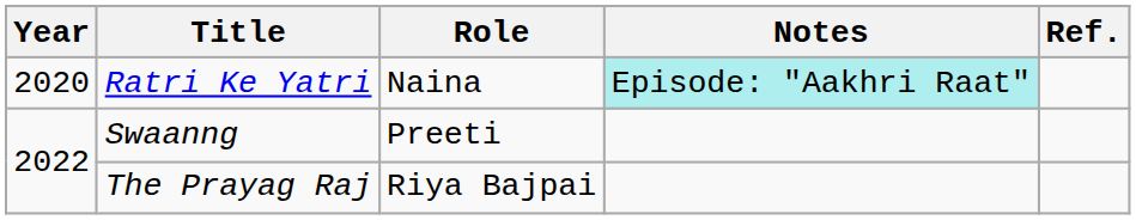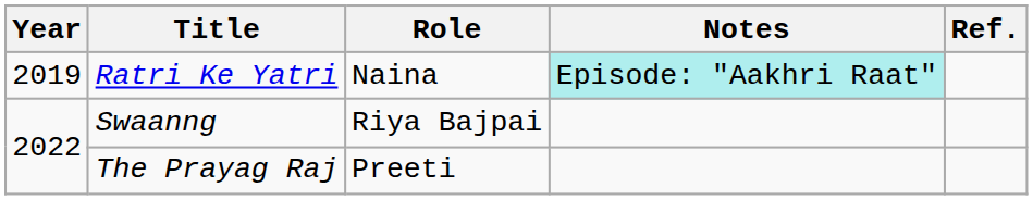 <table class="wikitable sortable">
 <tr>
 <th>Year</th>
 <th>Title</th>
 <th>Role</th>
 <th class="unsortable">Notes</th>
 <th class="unsortable">Ref.</th>
 </tr>
 <tr>
-<td>2020</td>
+<td>2019</td>
 <td><em><a href='#'>Ratri Ke Yatri</a></em></td>
 <td>Naina</td>
 <td style="background: paleturquoise;">Episode: "Aakhri Raat"</td>
 <td></td>
 </tr>
 <tr>
 <td rowspan="2">2022</td>
 <td><em>Swaanng</em></td>
-<td>Preeti</td>
+<td>Riya Bajpai</td>
 <td></td>
 <td></td>
 </tr>
 <tr>
 <td><em>The Prayag Raj</em></td>
-<td>Riya Bajpai</td>
+<td>Preeti</td>
 <td></td>
 <td></td>
 </tr>
 </table>
